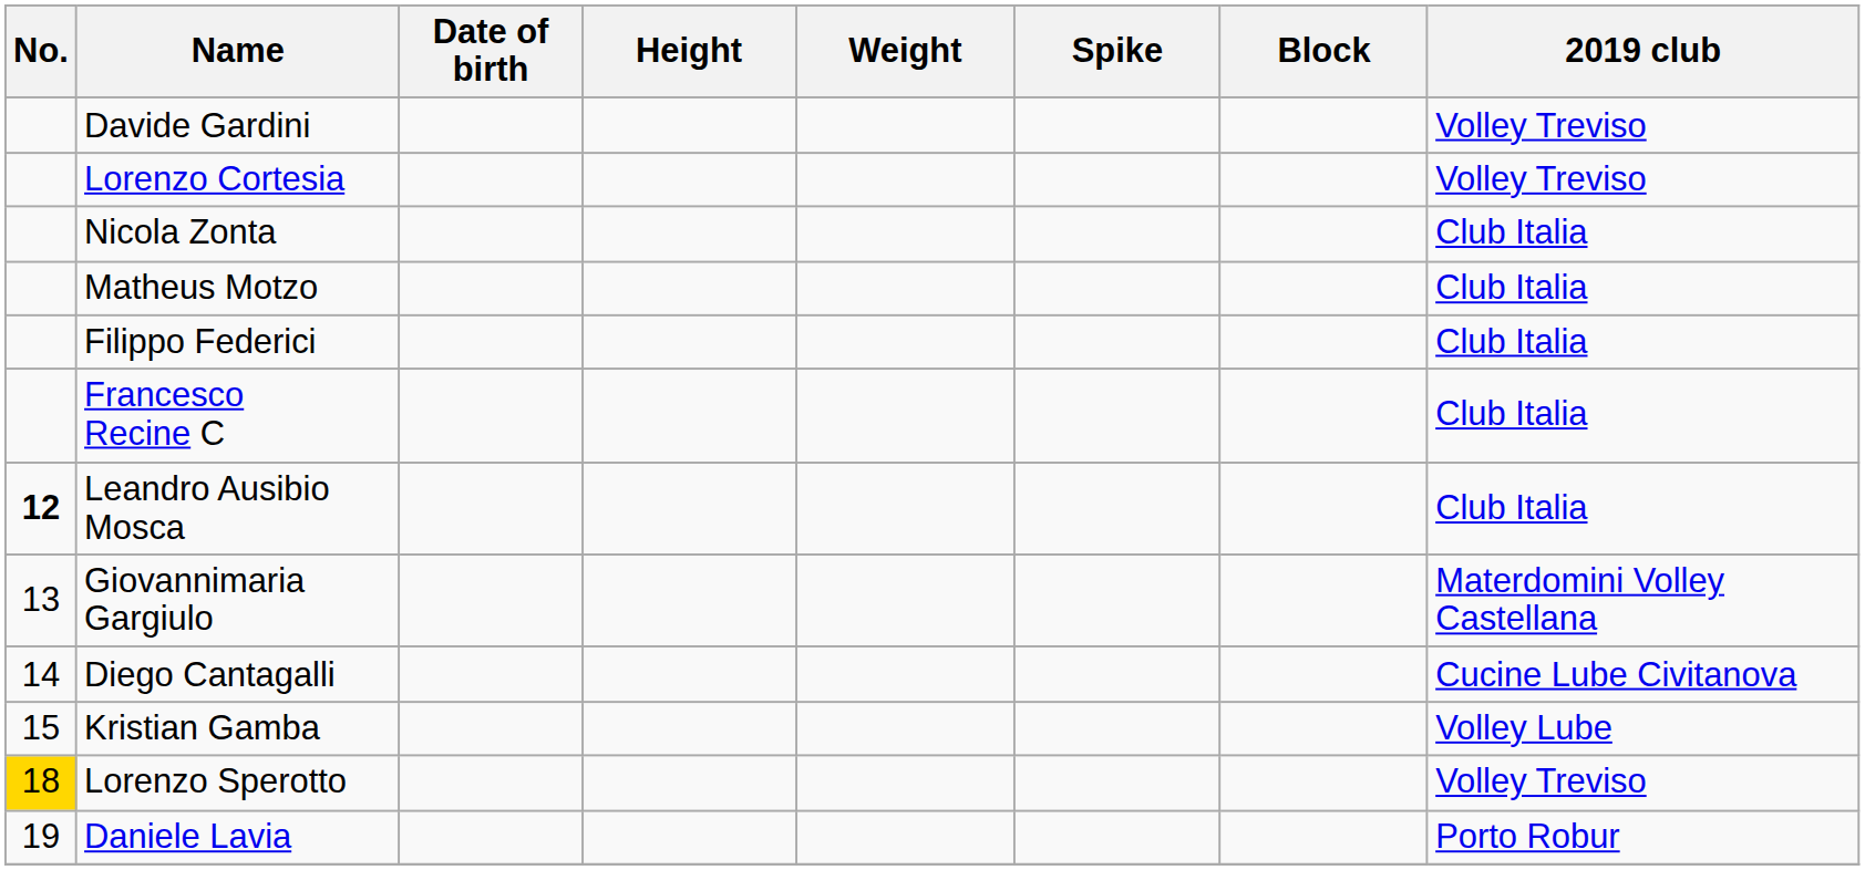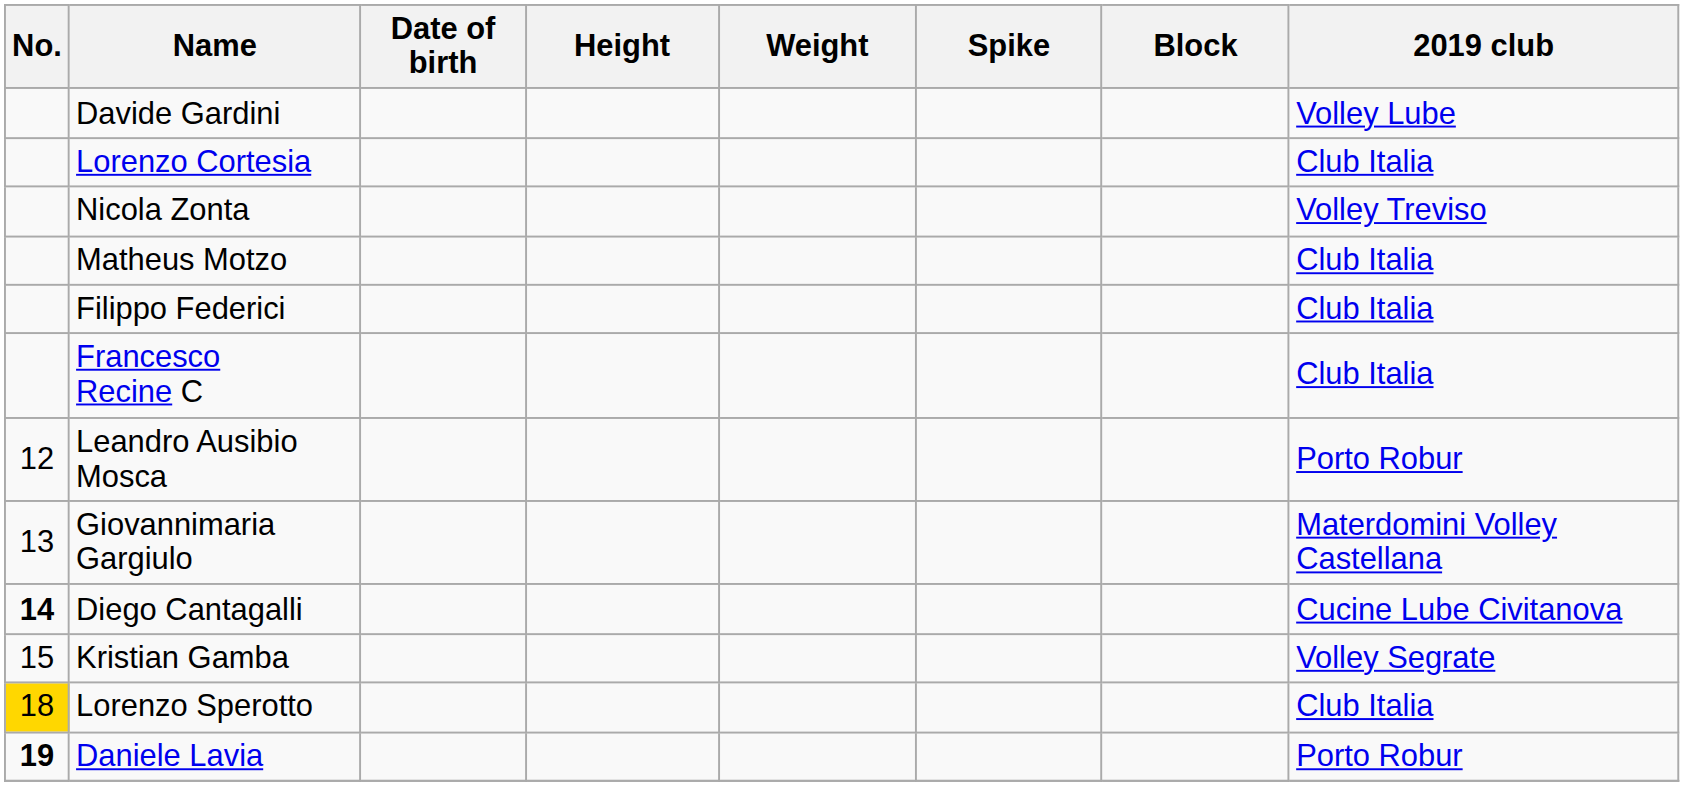 <table class="wikitable sortable" style="font-size:100%; text-align:center;">
 <tr>
 <th>No.</th>
 <th style="width:12em">Name</th>
 <th style="width:8em">Date of birth</th>
 <th style="width:9em">Height</th>
 <th style="width:9em">Weight</th>
 <th style="width:9em">Spike</th>
 <th style="width:9em">Block</th>
 <th style="width:20em">2019 club</th>
 </tr>
 <tr>
 <td></td>
 <td align=left>Davide Gardini</td>
 <td align=right></td>
 <td></td>
 <td></td>
 <td></td>
 <td></td>
-<td align=left> <a href='#'>Volley Treviso</a></td>
+<td align=left> <a href='#'>Volley Lube</a></td>
 </tr>
 <tr>
 <td></td>
 <td align=left><a href='#'>Lorenzo Cortesia</a></td>
 <td align=right></td>
 <td></td>
 <td></td>
 <td></td>
 <td></td>
-<td align=left> <a href='#'>Volley Treviso</a></td>
+<td align=left> <a href='#'>Club Italia</a></td>
 </tr>
 <tr>
 <td></td>
 <td align=left>Nicola Zonta</td>
 <td align=right></td>
 <td></td>
 <td></td>
 <td></td>
 <td></td>
-<td align=left> <a href='#'>Club Italia</a></td>
+<td align=left> <a href='#'>Volley Treviso</a></td>
 </tr>
 <tr>
 <td></td>
 <td align=left>Matheus Motzo</td>
 <td align=right></td>
 <td></td>
 <td></td>
 <td></td>
 <td></td>
 <td align=left> <a href='#'>Club Italia</a></td>
 </tr>
 <tr>
 <td></td>
 <td align=left>Filippo Federici</td>
 <td align=right></td>
 <td></td>
 <td></td>
 <td></td>
 <td></td>
 <td align=left> <a href='#'>Club Italia</a></td>
 </tr>
 <tr>
 <td></td>
 <td align=left><a href='#'>Francesco Recine</a> C</td>
 <td align=right></td>
 <td></td>
 <td></td>
 <td></td>
 <td></td>
 <td align=left> <a href='#'>Club Italia</a></td>
 </tr>
 <tr>
-<td><strong>12</strong></td>
+<td>12</td>
 <td align=left>Leandro Ausibio Mosca</td>
 <td align=right></td>
 <td></td>
 <td></td>
 <td></td>
 <td></td>
-<td align=left> <a href='#'>Club Italia</a></td>
+<td align=left> <a href='#'>Porto Robur</a></td>
 </tr>
 <tr>
 <td>13</td>
 <td align=left>Giovannimaria Gargiulo</td>
 <td align=right></td>
 <td></td>
 <td></td>
 <td></td>
 <td></td>
 <td align=left> <a href='#'>Materdomini Volley Castellana</a></td>
 </tr>
 <tr>
-<td>14</td>
+<td><strong>14</strong></td>
 <td align=left>Diego Cantagalli</td>
 <td align=right></td>
 <td></td>
 <td></td>
 <td></td>
 <td></td>
 <td align=left> <a href='#'>Cucine Lube Civitanova</a></td>
 </tr>
 <tr>
 <td>15</td>
 <td align=left>Kristian Gamba</td>
 <td align=right></td>
 <td></td>
 <td></td>
 <td></td>
 <td></td>
-<td align=left> <a href='#'>Volley Lube</a></td>
+<td align=left> <a href='#'>Volley Segrate</a></td>
 </tr>
 <tr>
 <td style="background: gold;">18</td>
 <td align=left>Lorenzo Sperotto</td>
 <td align=right></td>
 <td></td>
 <td></td>
 <td></td>
 <td></td>
-<td align=left> <a href='#'>Volley Treviso</a></td>
+<td align=left> <a href='#'>Club Italia</a></td>
 </tr>
 <tr>
-<td>19</td>
+<td><strong>19</strong></td>
 <td align=left><a href='#'>Daniele Lavia</a></td>
 <td align=right></td>
 <td></td>
 <td></td>
 <td></td>
 <td></td>
 <td align=left> <a href='#'>Porto Robur</a></td>
 </tr>
 <tr>
 </tr>
 </table>
